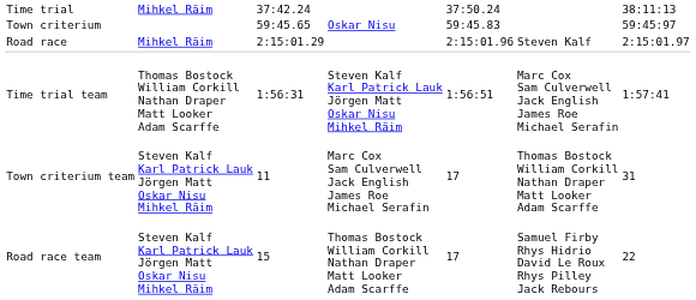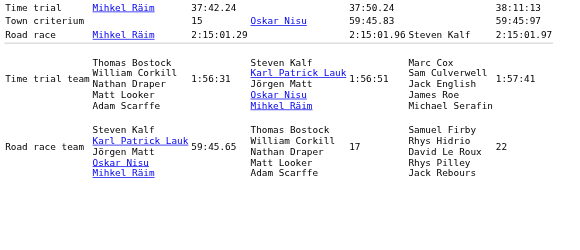 <table>
 <tr>
 <td>Time trial</td>
 <td><a href='#'>Mihkel Räim</a><br></td>
 <td>37:42.24</td>
 <td></td>
 <td>37:50.24</td>
 <td></td>
 <td>38:11:13</td>
 </tr>
 <tr>
 <td>Town criterium</td>
 <td></td>
-<td>59:45.65</td>
+<td>15</td>
 <td><a href='#'>Oskar Nisu</a><br></td>
 <td>59:45.83</td>
 <td></td>
 <td>59:45:97</td>
 </tr>
 <tr>
 <td>Road race</td>
 <td><a href='#'>Mihkel Räim</a><br></td>
 <td>2:15:01.29</td>
 <td></td>
 <td>2:15:01.96</td>
 <td>Steven Kalf<br></td>
 <td>2:15:01.97</td>
 </tr>
 <tr bgcolor=#dddddd>
 <td colspan=7></td>
 </tr>
 <tr>
 <td>Time trial team</td>
 <td><br>Thomas Bostock<br>William Corkill<br>Nathan Draper<br>Matt Looker<br>Adam Scarffe</td>
 <td>1:56:31</td>
 <td><br>Steven Kalf<br><a href='#'>Karl Patrick Lauk</a><br>Jörgen Matt<br><a href='#'>Oskar Nisu</a><br><a href='#'>Mihkel Räim</a></td>
 <td>1:56:51</td>
 <td><br>Marc Cox<br>Sam Culverwell<br>Jack English<br>James Roe<br>Michael Serafin</td>
 <td>1:57:41</td>
 </tr>
 <tr>
-<td>Town criterium team</td>
-<td><br>Steven Kalf<br><a href='#'>Karl Patrick Lauk</a><br>Jörgen Matt<br><a href='#'>Oskar Nisu</a><br><a href='#'>Mihkel Räim</a></td>
-<td>11</td>
-<td><br>Marc Cox<br>Sam Culverwell<br>Jack English<br>James Roe<br>Michael Serafin</td>
-<td>17</td>
-<td><br>Thomas Bostock<br>William Corkill<br>Nathan Draper<br>Matt Looker<br>Adam Scarffe</td>
-<td>31</td>
-</tr>
-<tr>
 <td>Road race team</td>
 <td><br>Steven Kalf<br><a href='#'>Karl Patrick Lauk</a><br>Jörgen Matt<br><a href='#'>Oskar Nisu</a><br><a href='#'>Mihkel Räim</a></td>
-<td>15</td>
+<td>59:45.65</td>
 <td><br>Thomas Bostock<br>William Corkill<br>Nathan Draper<br>Matt Looker<br>Adam Scarffe</td>
 <td>17</td>
 <td><br>Samuel Firby<br>Rhys Hidrio<br>David Le Roux<br>Rhys Pilley<br>Jack Rebours</td>
 <td>22</td>
 </tr>
 </table>
